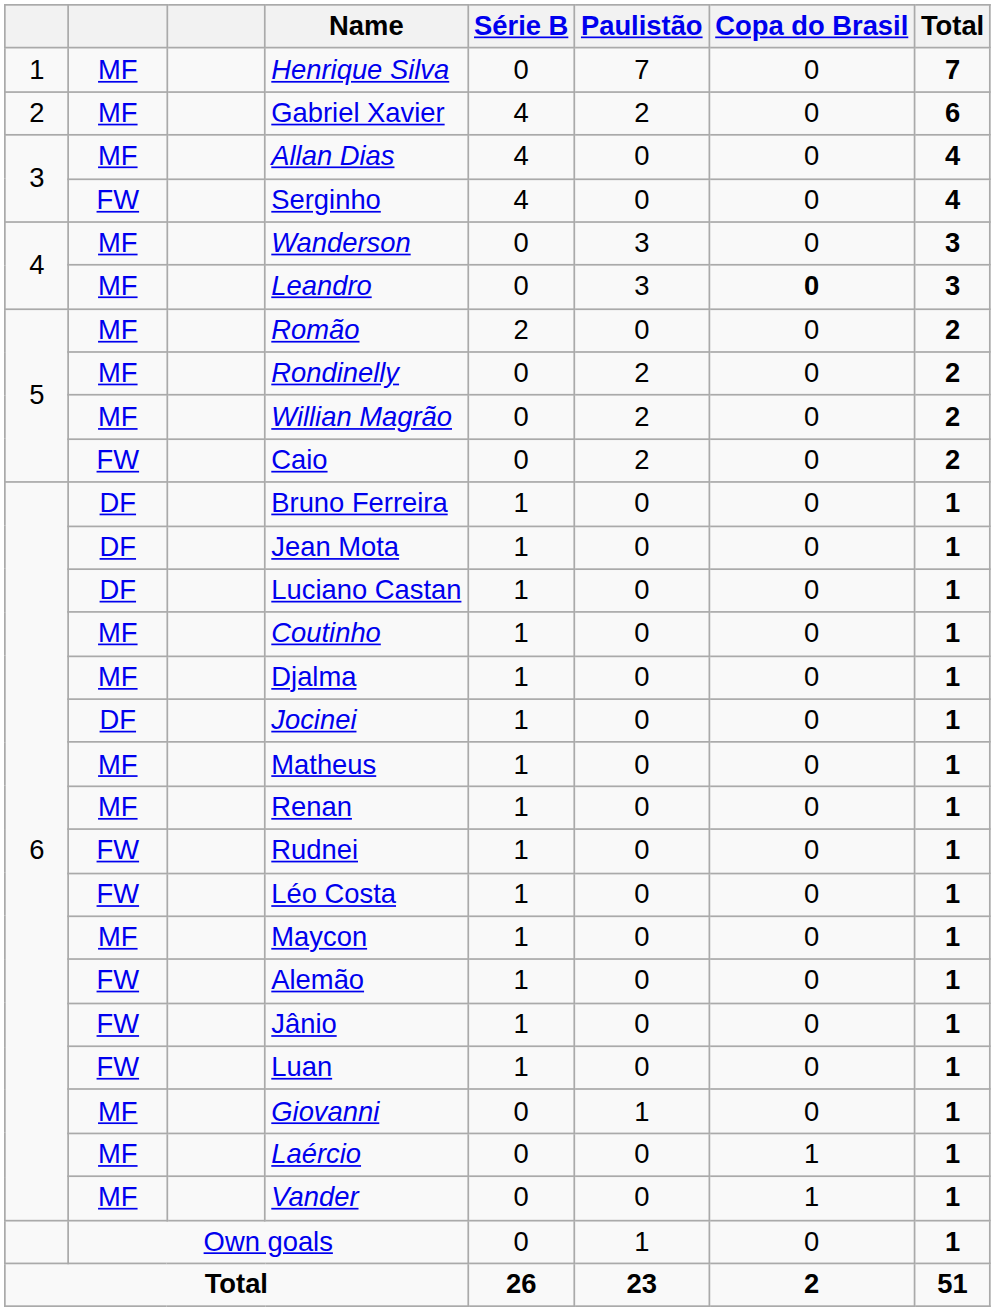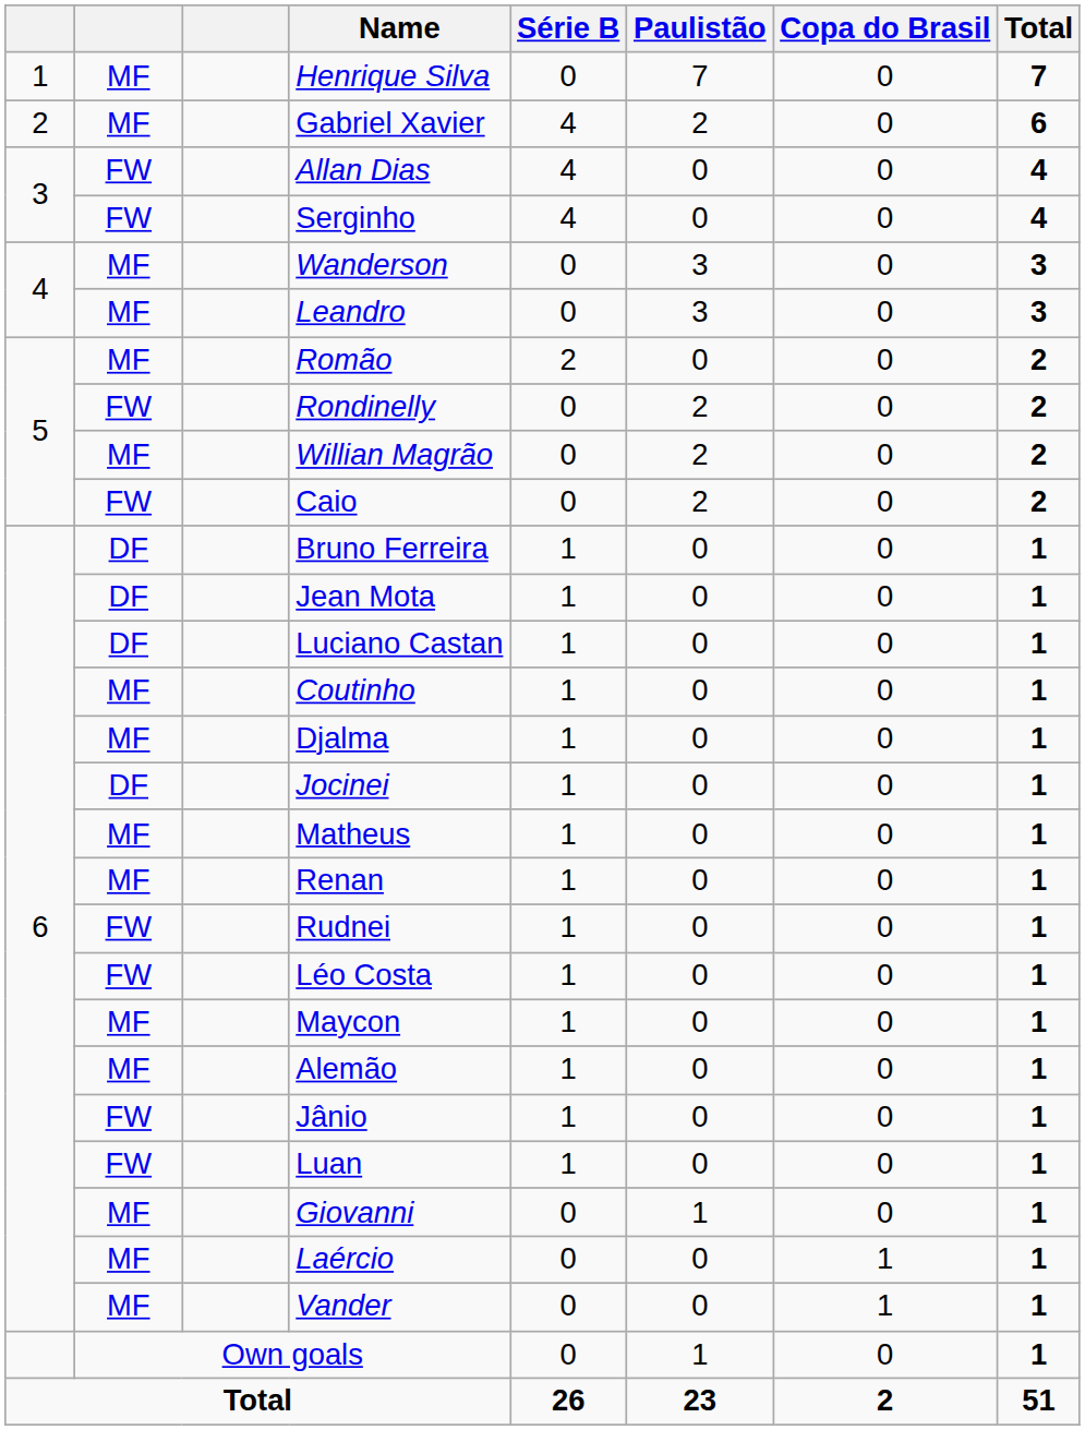 <table class="wikitable sortable" style="text-align:center;">
 <tr>
 <th width="30"></th>
 <th width="50"></th>
 <th width="50"></th>
 <th>Name</th>
 <th><a href='#'>Série B</a></th>
 <th><a href='#'>Paulistão</a></th>
 <th><a href='#'>Copa do Brasil</a></th>
 <th>Total</th>
 </tr>
 <tr>
 <td>1</td>
 <td><a href='#'>MF</a></td>
 <td></td>
 <td align=left><em><a href='#'>Henrique Silva</a></em></td>
 <td>0</td>
 <td>7</td>
 <td>0</td>
 <td><strong>7</strong></td>
 </tr>
 <tr>
 <td>2</td>
 <td><a href='#'>MF</a></td>
 <td></td>
 <td align=left><a href='#'>Gabriel Xavier</a></td>
 <td>4</td>
 <td>2</td>
 <td>0</td>
 <td><strong>6</strong></td>
 </tr>
 <tr>
 <td rowspan="2">3</td>
-<td><a href='#'>MF</a></td>
+<td><a href='#'>FW</a></td>
 <td></td>
 <td align=left><em><a href='#'>Allan Dias</a></em></td>
 <td>4</td>
 <td>0</td>
 <td>0</td>
 <td><strong>4</strong></td>
 </tr>
 <tr>
 <td><a href='#'>FW</a></td>
 <td></td>
 <td align=left><a href='#'>Serginho</a></td>
 <td>4</td>
 <td>0</td>
 <td>0</td>
 <td><strong>4</strong></td>
 </tr>
 <tr>
 <td rowspan="2">4</td>
 <td><a href='#'>MF</a></td>
 <td></td>
 <td align=left><em><a href='#'>Wanderson</a></em></td>
 <td>0</td>
 <td>3</td>
 <td>0</td>
 <td><strong>3</strong></td>
 </tr>
 <tr>
 <td><a href='#'>MF</a></td>
 <td></td>
 <td align=left><em><a href='#'>Leandro</a></em></td>
 <td>0</td>
 <td>3</td>
-<td><strong>0</strong></td>
+<td>0</td>
 <td><strong>3</strong></td>
 </tr>
 <tr>
 <td rowspan="4">5</td>
 <td><a href='#'>MF</a></td>
 <td></td>
 <td align=left><em><a href='#'>Romão</a></em></td>
 <td>2</td>
 <td>0</td>
 <td>0</td>
 <td><strong>2</strong></td>
 </tr>
 <tr>
-<td><a href='#'>MF</a></td>
+<td><a href='#'>FW</a></td>
 <td></td>
 <td align=left><em><a href='#'>Rondinelly</a></em></td>
 <td>0</td>
 <td>2</td>
 <td>0</td>
 <td><strong>2</strong></td>
 </tr>
 <tr>
 <td><a href='#'>MF</a></td>
 <td></td>
 <td align=left><em><a href='#'>Willian Magrão</a></em></td>
 <td>0</td>
 <td>2</td>
 <td>0</td>
 <td><strong>2</strong></td>
 </tr>
 <tr>
 <td><a href='#'>FW</a></td>
 <td></td>
 <td align=left><a href='#'>Caio</a></td>
 <td>0</td>
 <td>2</td>
 <td>0</td>
 <td><strong>2</strong></td>
 </tr>
 <tr>
 <td rowspan="17">6</td>
 <td><a href='#'>DF</a></td>
 <td></td>
 <td align=left><a href='#'>Bruno Ferreira</a></td>
 <td>1</td>
 <td>0</td>
 <td>0</td>
 <td><strong>1</strong></td>
 </tr>
 <tr>
 <td><a href='#'>DF</a></td>
 <td></td>
 <td align=left><a href='#'>Jean Mota</a></td>
 <td>1</td>
 <td>0</td>
 <td>0</td>
 <td><strong>1</strong></td>
 </tr>
 <tr>
 <td><a href='#'>DF</a></td>
 <td></td>
 <td align=left><a href='#'>Luciano Castan</a></td>
 <td>1</td>
 <td>0</td>
 <td>0</td>
 <td><strong>1</strong></td>
 </tr>
 <tr>
 <td><a href='#'>MF</a></td>
 <td></td>
 <td align=left><em><a href='#'>Coutinho</a></em></td>
 <td>1</td>
 <td>0</td>
 <td>0</td>
 <td><strong>1</strong></td>
 </tr>
 <tr>
 <td><a href='#'>MF</a></td>
 <td></td>
 <td align=left><a href='#'>Djalma</a></td>
 <td>1</td>
 <td>0</td>
 <td>0</td>
 <td><strong>1</strong></td>
 </tr>
 <tr>
 <td><a href='#'>DF</a></td>
 <td></td>
 <td align=left><em><a href='#'>Jocinei</a></em></td>
 <td>1</td>
 <td>0</td>
 <td>0</td>
 <td><strong>1</strong></td>
 </tr>
 <tr>
 <td><a href='#'>MF</a></td>
 <td></td>
 <td align=left><a href='#'>Matheus</a></td>
 <td>1</td>
 <td>0</td>
 <td>0</td>
 <td><strong>1</strong></td>
 </tr>
 <tr>
 <td><a href='#'>MF</a></td>
 <td></td>
 <td align=left><a href='#'>Renan</a></td>
 <td>1</td>
 <td>0</td>
 <td>0</td>
 <td><strong>1</strong></td>
 </tr>
 <tr>
 <td><a href='#'>FW</a></td>
 <td></td>
 <td align=left><a href='#'>Rudnei</a></td>
 <td>1</td>
 <td>0</td>
 <td>0</td>
 <td><strong>1</strong></td>
 </tr>
 <tr>
 <td><a href='#'>FW</a></td>
 <td></td>
 <td align=left><a href='#'>Léo Costa</a></td>
 <td>1</td>
 <td>0</td>
 <td>0</td>
 <td><strong>1</strong></td>
 </tr>
 <tr>
 <td><a href='#'>MF</a></td>
 <td></td>
 <td align=left><a href='#'>Maycon</a></td>
 <td>1</td>
 <td>0</td>
 <td>0</td>
 <td><strong>1</strong></td>
 </tr>
 <tr>
-<td><a href='#'>FW</a></td>
+<td><a href='#'>MF</a></td>
 <td></td>
 <td align=left><a href='#'>Alemão</a></td>
 <td>1</td>
 <td>0</td>
 <td>0</td>
 <td><strong>1</strong></td>
 </tr>
 <tr>
 <td><a href='#'>FW</a></td>
 <td></td>
 <td align=left><a href='#'>Jânio</a></td>
 <td>1</td>
 <td>0</td>
 <td>0</td>
 <td><strong>1</strong></td>
 </tr>
 <tr>
 <td><a href='#'>FW</a></td>
 <td></td>
 <td align=left><a href='#'>Luan</a></td>
 <td>1</td>
 <td>0</td>
 <td>0</td>
 <td><strong>1</strong></td>
 </tr>
 <tr>
 <td><a href='#'>MF</a></td>
 <td></td>
 <td align=left><em><a href='#'>Giovanni</a></em></td>
 <td>0</td>
 <td>1</td>
 <td>0</td>
 <td><strong>1</strong></td>
 </tr>
 <tr>
 <td><a href='#'>MF</a></td>
 <td></td>
 <td align=left><em><a href='#'>Laércio</a></em></td>
 <td>0</td>
 <td>0</td>
 <td>1</td>
 <td><strong>1</strong></td>
 </tr>
 <tr>
 <td><a href='#'>MF</a></td>
 <td></td>
 <td align=left><em><a href='#'>Vander</a></em></td>
 <td>0</td>
 <td>0</td>
 <td>1</td>
 <td><strong>1</strong></td>
 </tr>
 <tr>
 <td></td>
 <td colspan="3"><a href='#'>Own goals</a></td>
 <td>0</td>
 <td>1</td>
 <td>0</td>
 <td><strong>1</strong></td>
 </tr>
 <tr>
 <td colspan=4><strong>Total</strong></td>
 <td><strong>26</strong></td>
 <td><strong>23</strong></td>
 <td><strong>2</strong></td>
 <td><strong>51</strong></td>
 </tr>
 </table>
